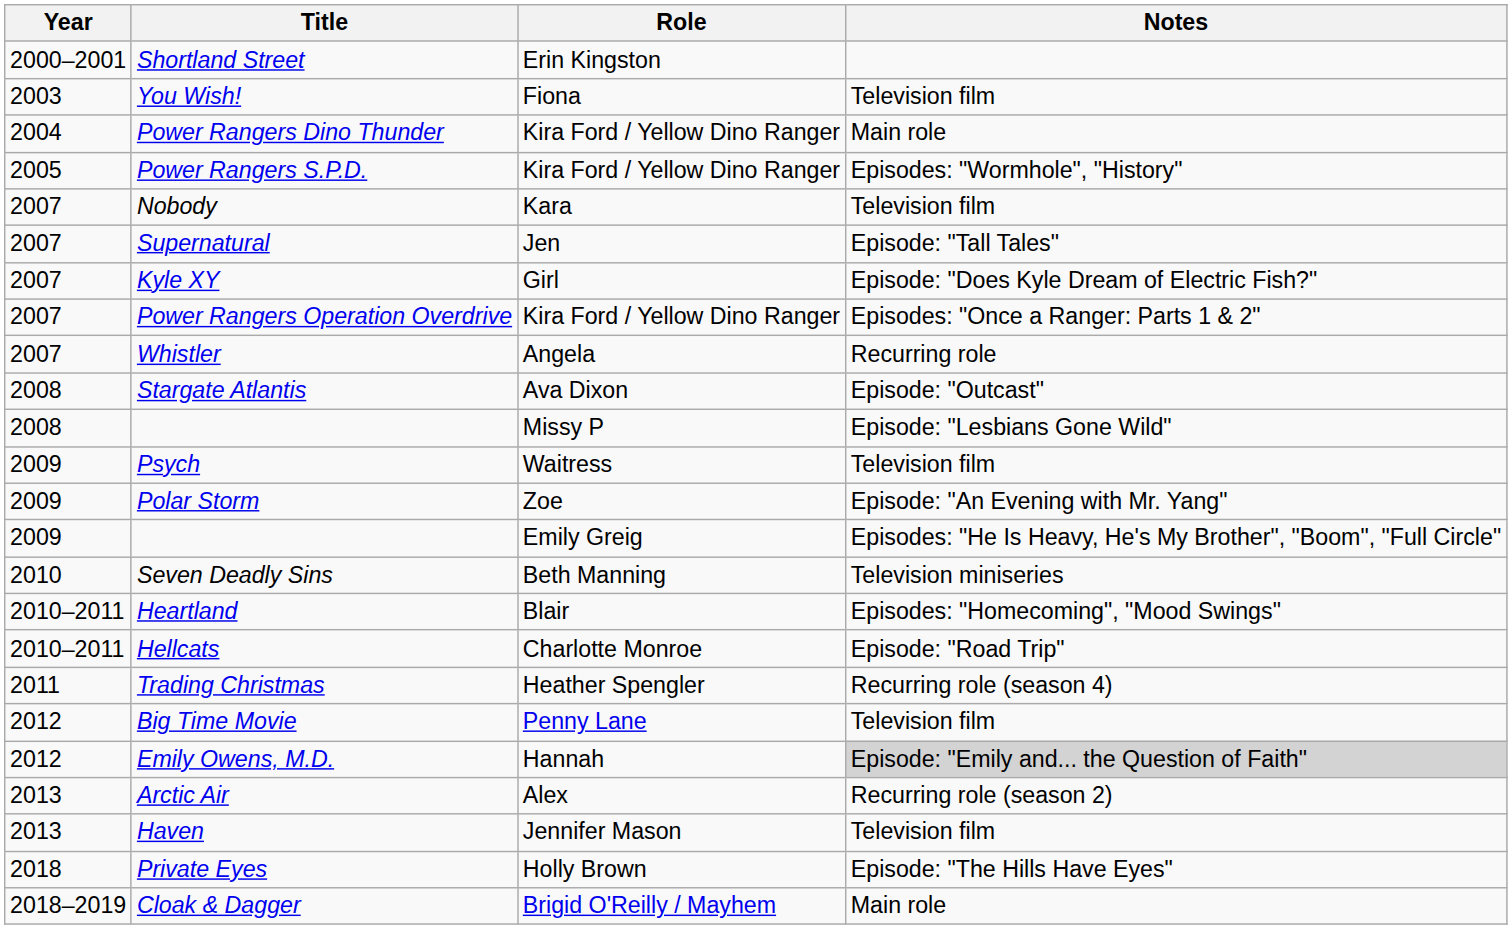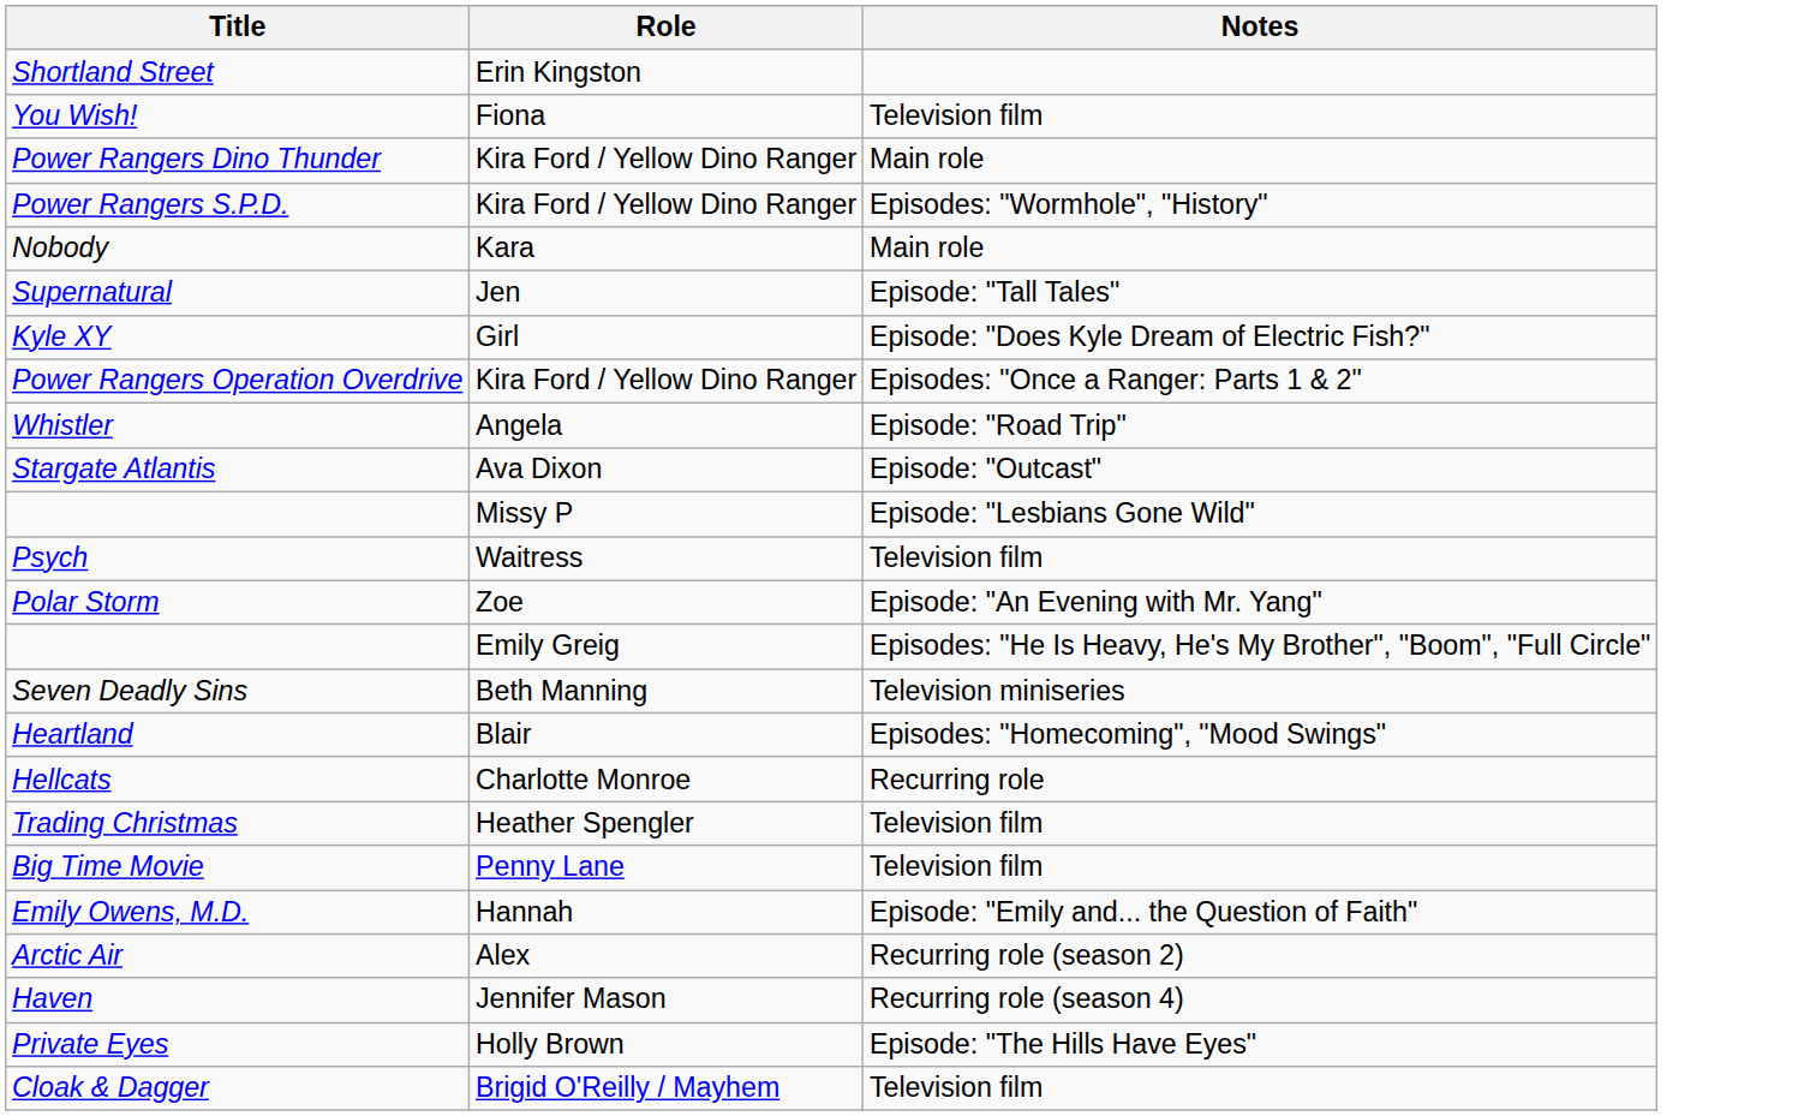 <table class="wikitable sortable">
 <tr>
-<th>Year</th>
 <th>Title</th>
 <th>Role</th>
 <th class="unsortable">Notes</th>
 </tr>
 <tr>
-<td>2000–2001</td>
 <td><em><a href='#'>Shortland Street</a></em></td>
 <td>Erin Kingston</td>
 <td></td>
 </tr>
 <tr>
-<td>2003</td>
 <td><em><a href='#'>You Wish!</a></em></td>
 <td>Fiona</td>
 <td>Television film</td>
 </tr>
 <tr>
-<td>2004</td>
 <td><em><a href='#'>Power Rangers Dino Thunder</a></em></td>
 <td>Kira Ford / Yellow Dino Ranger</td>
 <td>Main role</td>
 </tr>
 <tr>
-<td>2005</td>
 <td><em><a href='#'>Power Rangers S.P.D.</a></em></td>
 <td>Kira Ford / Yellow Dino Ranger</td>
 <td>Episodes: "Wormhole", "History"</td>
 </tr>
 <tr>
-<td>2007</td>
 <td><em>Nobody</em></td>
 <td>Kara</td>
-<td>Television film</td>
+<td>Main role</td>
 </tr>
 <tr>
-<td>2007</td>
 <td><em><a href='#'>Supernatural</a></em></td>
 <td>Jen</td>
 <td>Episode: "Tall Tales"</td>
 </tr>
 <tr>
-<td>2007</td>
 <td><em><a href='#'>Kyle XY</a></em></td>
 <td>Girl</td>
 <td>Episode: "Does Kyle Dream of Electric Fish?"</td>
 </tr>
 <tr>
-<td>2007</td>
 <td><em><a href='#'>Power Rangers Operation Overdrive</a></em></td>
 <td>Kira Ford / Yellow Dino Ranger</td>
 <td>Episodes: "Once a Ranger: Parts 1 & 2"</td>
 </tr>
 <tr>
-<td>2007</td>
 <td><em><a href='#'>Whistler</a></em></td>
 <td>Angela</td>
-<td>Recurring role</td>
+<td>Episode: "Road Trip"</td>
 </tr>
 <tr>
-<td>2008</td>
 <td><em><a href='#'>Stargate Atlantis</a></em></td>
 <td>Ava Dixon</td>
 <td>Episode: "Outcast"</td>
 </tr>
 <tr>
-<td>2008</td>
 <td><em></em></td>
 <td>Missy P</td>
 <td>Episode: "Lesbians Gone Wild"</td>
 </tr>
 <tr>
-<td>2009</td>
 <td><em><a href='#'>Psych</a></em></td>
 <td>Waitress</td>
 <td>Television film</td>
 </tr>
 <tr>
-<td>2009</td>
 <td><em><a href='#'>Polar Storm</a></em></td>
 <td>Zoe</td>
 <td>Episode: "An Evening with Mr. Yang"</td>
 </tr>
 <tr>
-<td>2009</td>
 <td><em></em></td>
 <td>Emily Greig</td>
 <td>Episodes: "He Is Heavy, He's My Brother", "Boom", "Full Circle"</td>
 </tr>
 <tr>
-<td>2010</td>
 <td><em>Seven Deadly Sins</em></td>
 <td>Beth Manning</td>
 <td>Television miniseries</td>
 </tr>
 <tr>
-<td>2010–2011</td>
 <td><em><a href='#'>Heartland</a></em></td>
 <td>Blair</td>
 <td>Episodes: "Homecoming", "Mood Swings"</td>
 </tr>
 <tr>
-<td>2010–2011</td>
 <td><em><a href='#'>Hellcats</a></em></td>
 <td>Charlotte Monroe</td>
-<td>Episode: "Road Trip"</td>
+<td>Recurring role</td>
 </tr>
 <tr>
-<td>2011</td>
 <td><em><a href='#'>Trading Christmas</a></em></td>
 <td>Heather Spengler</td>
-<td>Recurring role (season 4)</td>
+<td>Television film</td>
 </tr>
 <tr>
-<td>2012</td>
 <td><em><a href='#'>Big Time Movie</a></em></td>
 <td><a href='#'>Penny Lane</a></td>
 <td>Television film</td>
 </tr>
 <tr>
-<td>2012</td>
 <td><em><a href='#'>Emily Owens, M.D.</a></em></td>
 <td>Hannah</td>
-<td style="background: lightgrey;">Episode: "Emily and... the Question of Faith"</td>
+<td>Episode: "Emily and... the Question of Faith"</td>
 </tr>
 <tr>
-<td>2013</td>
 <td><em><a href='#'>Arctic Air</a></em></td>
 <td>Alex</td>
 <td>Recurring role (season 2)</td>
 </tr>
 <tr>
-<td>2013</td>
 <td><em><a href='#'>Haven</a></em></td>
 <td>Jennifer Mason</td>
-<td>Television film</td>
+<td>Recurring role (season 4)</td>
 </tr>
 <tr>
-<td>2018</td>
 <td><em><a href='#'>Private Eyes</a></em></td>
 <td>Holly Brown</td>
 <td>Episode: "The Hills Have Eyes"</td>
 </tr>
 <tr>
-<td>2018–2019</td>
 <td><em><a href='#'>Cloak & Dagger</a></em></td>
 <td><a href='#'>Brigid O'Reilly / Mayhem</a></td>
-<td>Main role</td>
+<td>Television film</td>
 </tr>
 </table>
